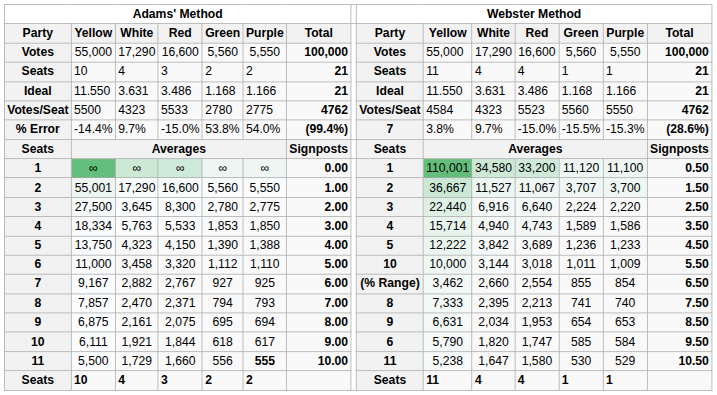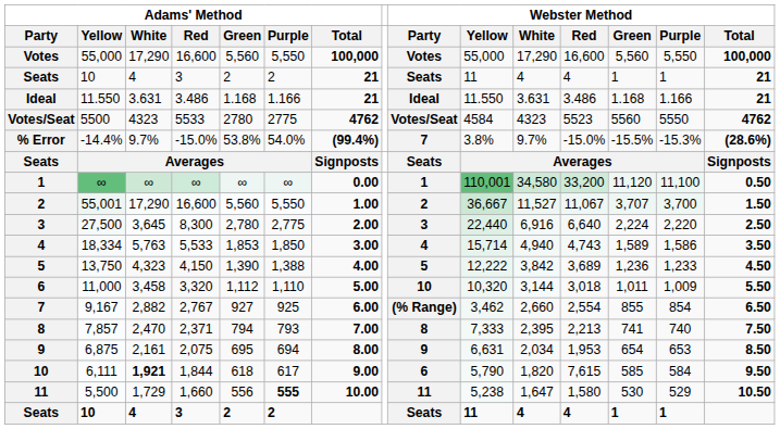 <table class="wikitable mw-collapsible" style="text-align:center;">
 <tr style="font-weight:bold; vertical-align:bottom; background-color:#FFF;">
 <th colspan="7" style="background-color:#ffffff;">Adams' Method</th>
 <th style="vertical-align:middle; background-color:#ffffff; font-weight:normal; text-align:left;"></th>
 <th colspan="7" style="background-color:#ffffff;">Webster Method</th>
 </tr>
 <tr style="font-weight:bold; vertical-align:bottom;">
 <th>Party</th>
 <th>Yellow</th>
 <th>White</th>
 <th>Red</th>
 <th>Green</th>
 <th>Purple</th>
 <th>Total</th>
 <td rowspan="6" style="vertical-align:middle; background-color:#ffffff; font-weight:normal;"></td>
 <th>Party</th>
 <th>Yellow</th>
 <th>White</th>
 <th>Red</th>
 <th>Green</th>
 <th>Purple</th>
 <th>Total</th>
 </tr>
 <tr style="vertical-align:bottom;">
 <th style="font-weight:bold;">Votes</th>
 <td>55,000</td>
 <td>17,290</td>
 <td>16,600</td>
 <td>5,560</td>
 <td>5,550</td>
 <td style="text-align:right; font-weight:bold;">100,000</td>
 <th style="font-weight:bold;">Votes</th>
 <td style="text-align:left;">55,000</td>
 <td>17,290</td>
 <td>16,600</td>
 <td>5,560</td>
 <td>5,550</td>
 <td style="text-align:right; font-weight:bold;">100,000</td>
 </tr>
 <tr style="text-align:left;">
 <th style="text-align:center; font-weight:bold;">Seats</th>
 <td>10</td>
 <td>4</td>
 <td>3</td>
 <td>2</td>
 <td>2</td>
 <td style="text-align:right; font-weight:bold;">21</td>
 <th style="text-align:center; font-weight:bold;">Seats</th>
 <td>11</td>
 <td>4</td>
 <td>4</td>
 <td>1</td>
 <td>1</td>
 <td style="text-align:right; font-weight:bold;">21</td>
 </tr>
 <tr style="text-align:left;">
 <th style="text-align:center; vertical-align:bottom; font-weight:bold;">Ideal</th>
 <td style="vertical-align:bottom;">11.550</td>
 <td style="vertical-align:bottom;">3.631</td>
 <td style="vertical-align:bottom;">3.486</td>
 <td style="vertical-align:bottom;">1.168</td>
 <td style="vertical-align:bottom;">1.166</td>
 <td style="text-align:right; vertical-align:bottom; font-weight:bold;">21</td>
 <th style="text-align:center; vertical-align:bottom; font-weight:bold;">Ideal</th>
 <td>11.550</td>
 <td>3.631</td>
 <td>3.486</td>
 <td>1.168</td>
 <td>1.166</td>
 <td style="text-align:right; vertical-align:bottom; font-weight:bold;">21</td>
 </tr>
 <tr style="text-align:left;">
 <th style="text-align:center; vertical-align:bottom; font-weight:bold;">Votes/Seat</th>
 <td style="vertical-align:bottom;">5500</td>
 <td style="vertical-align:bottom;">4323</td>
 <td style="vertical-align:bottom;">5533</td>
 <td style="vertical-align:bottom;">2780</td>
 <td style="vertical-align:bottom;">2775</td>
 <td style="text-align:right; vertical-align:bottom; font-weight:bold;">4762</td>
 <th style="text-align:center; font-weight:bold;">Votes/Seat</th>
 <td>4584</td>
 <td>4323</td>
 <td>5523</td>
 <td>5560</td>
 <td>5550</td>
 <td style="text-align:right; font-weight:bold;">4762</td>
 </tr>
 <tr style="text-align:left;">
 <th style="text-align:center; vertical-align:bottom; font-weight:bold;">% Error</th>
 <td style="vertical-align:bottom;">-14.4%</td>
 <td style="vertical-align:bottom;">9.7%</td>
 <td style="vertical-align:bottom;">-15.0%</td>
 <td style="vertical-align:bottom;">53.8%</td>
 <td style="vertical-align:bottom;">54.0%</td>
 <td style="text-align:right; vertical-align:bottom; font-weight:bold;">(99.4%)</td>
 <th style="font-weight:bold;">7</th>
 <td style="vertical-align:bottom;">3.8%</td>
 <td style="vertical-align:bottom;">9.7%</td>
 <td style="vertical-align:bottom;">-15.0%</td>
 <td style="vertical-align:bottom;">-15.5%</td>
 <td style="vertical-align:bottom;">-15.3%</td>
 <td style="text-align:right; vertical-align:bottom; font-weight:bold;">(28.6%)</td>
 </tr>
 <tr style="font-weight:bold; vertical-align:bottom;">
 <th>Seats</th>
 <th colspan="5">Averages</th>
 <th>Signposts</th>
 <td style="vertical-align:middle; background-color:#ffffff; font-weight:normal;"></td>
 <th>Seats</th>
 <th colspan="5">Averages</th>
 <th style="text-align:right;">Signposts</th>
 </tr>
 <tr style="vertical-align:bottom;">
 <th style="font-weight:bold;">1</th>
 <td style="background-color:#63BE7B;">∞</td>
 <td style="background-color:#CDE9D6;">∞</td>
 <td style="background-color:#CEEAD8;">∞</td>
 <td style="background-color:#EDF6F2;">∞</td>
 <td style="background-color:#EDF6F2;">∞</td>
 <td style="text-align:right; font-weight:bold;">0.00</td>
 <td rowspan="12" style="vertical-align:middle; background-color:#ffffff; text-align:left;"></td>
 <th style="font-weight:bold;">1</th>
 <td style="background-color:#63BE7B;">110,001</td>
 <td style="background-color:#CDE9D6;">34,580</td>
 <td style="background-color:#CFEAD8;">33,200</td>
 <td style="background-color:#EEF7F3;">11,120</td>
 <td style="background-color:#EEF7F3;">11,100</td>
 <td style="text-align:right; font-weight:bold;">0.50</td>
 </tr>
 <tr style="vertical-align:bottom;">
 <th style="font-weight:bold;">2</th>
 <td style="background-color:#EDF6F2;">55,001</td>
 <td style="background-color:#F8FBFB;">17,290</td>
 <td style="background-color:#F8FBFC;">16,600</td>
 <td style="background-color:#FBFCFE;">5,560</td>
 <td style="background-color:#FBFCFE;">5,550</td>
 <td style="text-align:right; font-weight:bold;">1.00</td>
 <th style="font-weight:bold;">2</th>
 <td style="background-color:#CAE8D4;">36,667</td>
 <td style="background-color:#EDF6F2;">11,527</td>
 <td style="background-color:#EEF7F3;">11,067</td>
 <td style="background-color:#EEF7F3;">3,707</td>
 <td style="background-color:#EEF7F3;">3,700</td>
 <td style="text-align:right; font-weight:bold;">1.50</td>
 </tr>
 <tr style="vertical-align:bottom;">
 <th style="font-weight:bold;">3</th>
 <td style="background-color:#F5F9F9;">27,500</td>
 <td style="background-color:#FAFCFE;">3,645</td>
 <td style="background-color:#FAFCFE;">8,300</td>
 <td>2,780</td>
 <td>2,775</td>
 <td style="text-align:right; font-weight:bold;">2.00</td>
 <th style="font-weight:bold;">3</th>
 <td style="background-color:#DEF0E6;">22,440</td>
 <td style="background-color:#F4F9F8;">6,916</td>
 <td style="background-color:#F4F9F8;">6,640</td>
 <td>2,224</td>
 <td>2,220</td>
 <td style="text-align:right; font-weight:bold;">2.50</td>
 </tr>
 <tr style="vertical-align:bottom;">
 <th style="font-weight:bold;">4</th>
 <td style="background-color:#F8FAFB;">18,334</td>
 <td style="background-color:#FBFCFE;">5,763</td>
 <td style="background-color:#FBFCFE;">5,533</td>
 <td>1,853</td>
 <td>1,850</td>
 <td style="text-align:right; font-weight:bold;">3.00</td>
 <th style="font-weight:bold;">4</th>
 <td style="background-color:#E7F4ED;">15,714</td>
 <td style="background-color:#F4F9F8;">4,940</td>
 <td style="background-color:#F4F9F8;">4,743</td>
 <td>1,589</td>
 <td>1,586</td>
 <td style="text-align:right; font-weight:bold;">3.50</td>
 </tr>
 <tr style="vertical-align:bottom;">
 <th style="font-weight:bold;">5</th>
 <td style="background-color:#F9FBFC;">13,750</td>
 <td>4,323</td>
 <td>4,150</td>
 <td>1,390</td>
 <td>1,388</td>
 <td style="text-align:right; font-weight:bold;">4.00</td>
 <th style="font-weight:bold;">5</th>
 <td style="background-color:#ECF6F1;">12,222</td>
 <td style="background-color:#F4F9F9;">3,842</td>
 <td>3,689</td>
 <td>1,236</td>
 <td>1,233</td>
 <td style="text-align:right; font-weight:bold;">4.50</td>
 </tr>
 <tr style="vertical-align:bottom;">
 <th style="font-weight:bold;">6</th>
 <td style="background-color:#FAFBFD;">11,000</td>
 <td>3,458</td>
 <td>3,320</td>
 <td>1,112</td>
 <td>1,110</td>
 <td style="text-align:right; font-weight:bold;">5.00</td>
 <th style="font-weight:bold;">10</th>
-<td style="background-color:#EFF7F4;">10,000</td>
+<td style="background-color:#EFF7F4;">10,320</td>
 <td style="background-color:#F6FAFA;">3,144</td>
 <td>3,018</td>
 <td>1,011</td>
 <td>1,009</td>
 <td style="text-align:right; font-weight:bold;">5.50</td>
 </tr>
 <tr style="vertical-align:bottom;">
 <th style="font-weight:bold;">7</th>
 <td style="background-color:#FAFCFD;">9,167</td>
 <td>2,882</td>
 <td>2,767</td>
 <td>927</td>
 <td>925</td>
 <td style="text-align:right; font-weight:bold;">6.00</td>
 <th style="text-align:center; font-weight:bold;">(% Range)</th>
 <td style="background-color:#F1F8F6;">3,462</td>
 <td>2,660</td>
 <td>2,554</td>
 <td>855</td>
 <td>854</td>
 <td style="text-align:right; font-weight:bold;">6.50</td>
 </tr>
 <tr style="vertical-align:bottom;">
 <th style="font-weight:bold;">8</th>
 <td style="background-color:#FAFCFE;">7,857</td>
 <td>2,470</td>
 <td>2,371</td>
 <td>794</td>
 <td>793</td>
 <td style="text-align:right; font-weight:bold;">7.00</td>
 <th style="font-weight:bold;">8</th>
 <td style="background-color:#F3F9F7;">7,333</td>
 <td>2,395</td>
 <td>2,213</td>
 <td>741</td>
 <td>740</td>
 <td style="text-align:right; font-weight:bold;">7.50</td>
 </tr>
 <tr style="vertical-align:bottom;">
 <th style="font-weight:bold;">9</th>
 <td style="background-color:#FBFCFE;">6,875</td>
 <td>2,161</td>
 <td>2,075</td>
 <td>695</td>
 <td>694</td>
 <td style="text-align:right; font-weight:bold;">8.00</td>
 <th style="font-weight:bold;">9</th>
 <td style="background-color:#F4F9F8;">6,631</td>
 <td>2,034</td>
 <td>1,953</td>
 <td>654</td>
 <td>653</td>
 <td style="text-align:right; font-weight:bold;">8.50</td>
 </tr>
 <tr style="vertical-align:bottom;">
 <th style="font-weight:bold;">10</th>
 <td style="background-color:#FBFCFE;">6,111</td>
-<td>1,921</td>
+<td><strong>1,921</strong></td>
 <td>1,844</td>
 <td>618</td>
 <td>617</td>
 <td style="text-align:right; font-weight:bold;">9.00</td>
 <th style="font-weight:bold;">6</th>
 <td style="background-color:#F5FAF9;">5,790</td>
 <td>1,820</td>
-<td>1,747</td>
+<td>7,615</td>
 <td>585</td>
 <td>584</td>
 <td style="text-align:right; font-weight:bold;">9.50</td>
 </tr>
 <tr style="vertical-align:bottom;">
 <th style="font-weight:bold;">11</th>
 <td style="background-color:#FBFCFE;">5,500</td>
 <td>1,729</td>
 <td>1,660</td>
 <td>556</td>
 <td><strong>555</strong></td>
 <td style="text-align:right; font-weight:bold;">10.00</td>
 <th style="font-weight:bold;">11</th>
 <td style="background-color:#F6FAFA;">5,238</td>
 <td>1,647</td>
 <td>1,580</td>
 <td>530</td>
 <td>529</td>
 <td style="text-align:right; font-weight:bold;">10.50</td>
 </tr>
 <tr style="font-weight:bold; text-align:left;">
 <th style="text-align:center;">Seats</th>
 <td>10</td>
 <td>4</td>
 <td>3</td>
 <td>2</td>
 <td>2</td>
 <td style="font-weight:normal;"></td>
 <th style="text-align:center; vertical-align:bottom;">Seats</th>
 <td style="vertical-align:bottom;">11</td>
 <td style="vertical-align:bottom;">4</td>
 <td style="vertical-align:bottom;">4</td>
 <td style="vertical-align:bottom;">1</td>
 <td style="vertical-align:bottom;">1</td>
 <td style="vertical-align:bottom;"></td>
 </tr>
 </table>
